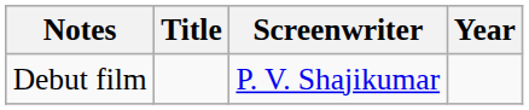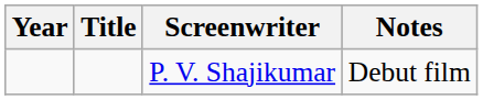 <table class="wikitable">
 <tr>
-<th>Notes</th>
+<th>Year</th>
 <th>Title</th>
 <th>Screenwriter</th>
-<th>Year</th>
+<th>Notes</th>
 </tr>
 <tr>
-<td>Debut film</td>
+<td></td>
 <td></td>
 <td><a href='#'>P. V. Shajikumar</a></td>
-<td></td>
+<td>Debut film</td>
 </tr>
 </table>
